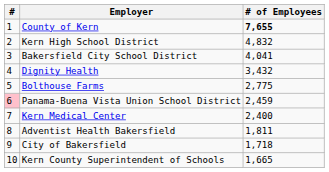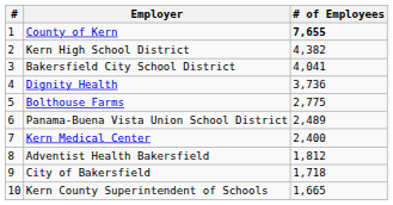 <table class="wikitable">
 <tr>
 <th>#</th>
 <th>Employer</th>
 <th># of Employees</th>
 </tr>
 <tr>
 <td>1</td>
 <td><a href='#'>County of Kern</a></td>
 <td><strong>7,655</strong></td>
 </tr>
 <tr>
 <td>2</td>
 <td>Kern High School District</td>
-<td>4,832</td>
+<td>4,382</td>
 </tr>
 <tr>
 <td>3</td>
 <td>Bakersfield City School District</td>
 <td>4,041</td>
 </tr>
 <tr>
 <td>4</td>
 <td><a href='#'>Dignity Health</a></td>
-<td>3,432</td>
+<td>3,736</td>
 </tr>
 <tr>
 <td>5</td>
 <td><a href='#'>Bolthouse Farms</a></td>
 <td>2,775</td>
 </tr>
 <tr>
-<td style="background: pink;">6</td>
+<td>6</td>
 <td>Panama-Buena Vista Union School District</td>
-<td>2,459</td>
+<td>2,489</td>
 </tr>
 <tr>
 <td>7</td>
 <td><a href='#'>Kern Medical Center</a></td>
 <td>2,400</td>
 </tr>
 <tr>
 <td>8</td>
 <td>Adventist Health Bakersfield</td>
-<td>1,811</td>
+<td>1,812</td>
 </tr>
 <tr>
 <td>9</td>
 <td>City of Bakersfield</td>
 <td>1,718</td>
 </tr>
 <tr>
 <td>10</td>
 <td>Kern County Superintendent of Schools</td>
 <td>1,665</td>
 </tr>
 </table>
